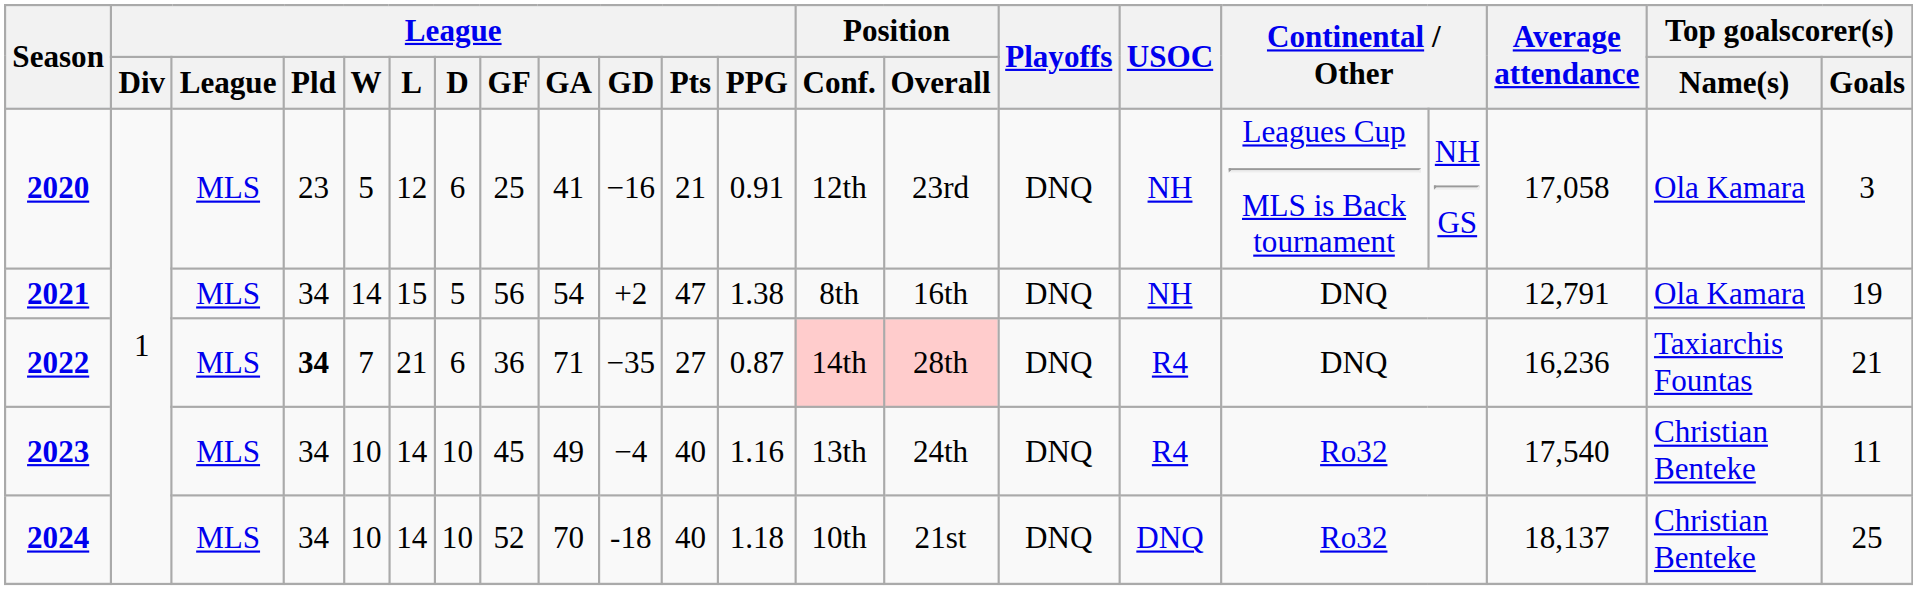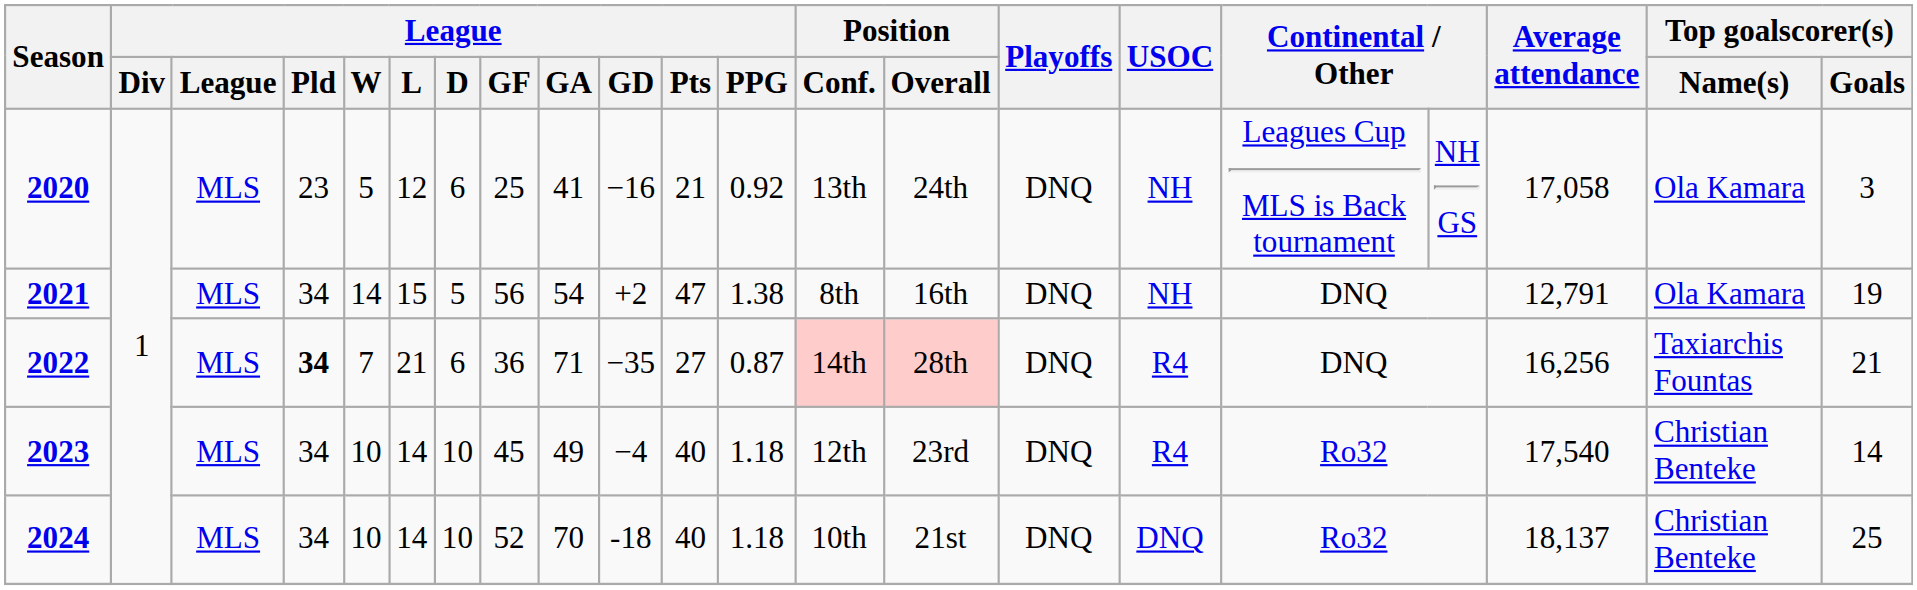 <table class="wikitable" width=100% style="font-size:90%; text-align:center;">
 <tr style="background:#f0f6ff;">
 <th rowspan=2>Season</th>
 <th colspan=11><a href='#'>League</a></th>
 <th colspan=2>Position</th>
 <th rowspan=2><a href='#'>Playoffs</a></th>
 <th rowspan=2><a href='#'>USOC</a></th>
 <th rowspan=2 colspan=2><a href='#'>Continental</a> / Other</th>
 <th rowspan=2><a href='#'>Average <br> attendance</a></th>
 <th colspan=2>Top goalscorer(s)</th>
 </tr>
 <tr>
 <th>Div</th>
 <th>League</th>
 <th>Pld</th>
 <th>W</th>
 <th>L</th>
 <th>D</th>
 <th>GF</th>
 <th>GA</th>
 <th>GD</th>
 <th>Pts</th>
 <th>PPG</th>
 <th>Conf.</th>
 <th>Overall</th>
 <th>Name(s)</th>
 <th>Goals</th>
 </tr>
 <tr>
 <td><strong><a href='#'>2020</a></strong></td>
 <td rowspan="6">1</td>
 <td><a href='#'>MLS</a></td>
 <td>23</td>
 <td>5</td>
 <td>12</td>
 <td>6</td>
 <td>25</td>
 <td>41</td>
 <td>−16</td>
 <td>21</td>
-<td>0.91</td>
-<td>12th</td>
-<td>23rd</td>
+<td>0.92</td>
+<td>13th</td>
+<td>24th</td>
 <td>DNQ</td>
 <td><a href='#'>NH</a></td>
 <td><a href='#'>Leagues Cup</a><hr><a href='#'>MLS is Back tournament</a></td>
 <td><a href='#'>NH</a><hr><a href='#'>GS</a></td>
 <td>17,058</td>
 <td align="left"> <a href='#'>Ola Kamara</a></td>
 <td>3</td>
 </tr>
 <tr>
 <td><strong><a href='#'>2021</a></strong></td>
 <td><a href='#'>MLS</a></td>
 <td>34</td>
 <td>14</td>
 <td>15</td>
 <td>5</td>
 <td>56</td>
 <td>54</td>
 <td>+2</td>
 <td>47</td>
 <td>1.38</td>
 <td>8th</td>
 <td>16th</td>
 <td>DNQ</td>
 <td><a href='#'>NH</a></td>
 <td colspan="2">DNQ</td>
 <td>12,791</td>
 <td align="left"> <a href='#'>Ola Kamara</a></td>
 <td>19</td>
 </tr>
 <tr>
 <td><strong><a href='#'>2022</a></strong></td>
 <td><a href='#'>MLS</a></td>
 <td><strong>34</strong></td>
 <td>7</td>
 <td>21</td>
 <td>6</td>
 <td>36</td>
 <td>71</td>
 <td>−35</td>
 <td>27</td>
 <td>0.87</td>
 <td style=background:#FFCCCC>14th</td>
 <td style=background:#FFCCCC>28th</td>
 <td>DNQ</td>
 <td><a href='#'>R4</a></td>
 <td colspan= "2">DNQ</td>
-<td>16,236</td>
+<td>16,256</td>
 <td align="left"> <a href='#'>Taxiarchis Fountas</a></td>
 <td>21</td>
 </tr>
 <tr>
 <td><strong><a href='#'>2023</a></strong></td>
 <td><a href='#'>MLS</a></td>
 <td>34</td>
 <td>10</td>
 <td>14</td>
 <td>10</td>
 <td>45</td>
 <td>49</td>
 <td>−4</td>
 <td>40</td>
-<td>1.16</td>
-<td>13th</td>
-<td>24th</td>
+<td>1.18</td>
+<td>12th</td>
+<td>23rd</td>
 <td>DNQ</td>
 <td><a href='#'>R4</a></td>
 <td colspan= "2"><a href='#'>Ro32</a></td>
 <td>17,540</td>
 <td align="left"> <a href='#'>Christian Benteke</a></td>
-<td>11</td>
+<td>14</td>
 </tr>
 <tr>
 <td><strong><a href='#'>2024</a></strong></td>
 <td><a href='#'>MLS</a></td>
 <td>34</td>
 <td>10</td>
 <td>14</td>
 <td>10</td>
 <td>52</td>
 <td>70</td>
 <td>-18</td>
 <td>40</td>
 <td>1.18</td>
 <td>10th</td>
 <td>21st</td>
 <td>DNQ</td>
 <td><a href='#'>DNQ</a></td>
 <td colspan="2"><a href='#'>Ro32</a></td>
 <td>18,137</td>
 <td align="left"> <a href='#'>Christian Benteke</a></td>
 <td>25</td>
 </tr>
 <tr>
 </tr>
 </table>
